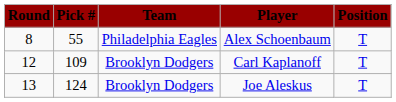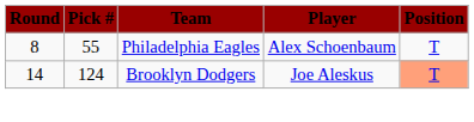 <table class="wikitable" style="text-align:center">
 <tr style="background:#900;">
 <td><strong><span>Round</span></strong></td>
 <td><strong><span>Pick #</span></strong></td>
 <td><strong><span>Team</span></strong></td>
 <td><strong><span>Player</span></strong></td>
 <td><strong><span>Position</span></strong></td>
 </tr>
 <tr>
 <td>8</td>
 <td align=center>55</td>
 <td><a href='#'>Philadelphia Eagles</a></td>
 <td><a href='#'>Alex Schoenbaum</a></td>
 <td><a href='#'>T</a></td>
 </tr>
 <tr>
-<td>12</td>
-<td align=center>109</td>
-<td><a href='#'>Brooklyn Dodgers</a></td>
-<td><a href='#'>Carl Kaplanoff</a></td>
-<td><a href='#'>T</a></td>
-</tr>
-<tr>
-<td>13</td>
+<td>14</td>
 <td align=center>124</td>
 <td><a href='#'>Brooklyn Dodgers</a></td>
 <td><a href='#'>Joe Aleskus</a></td>
-<td><a href='#'>T</a></td>
+<td style="background: lightsalmon;"><a href='#'>T</a></td>
 </tr>
 </table>
